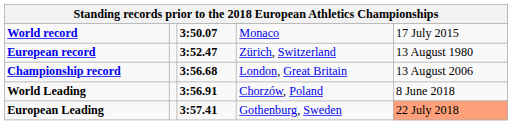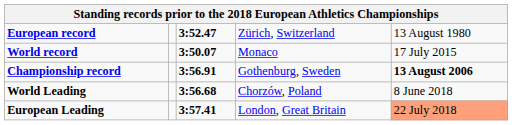 <table class="wikitable" width=75%>
 <tr>
 <th colspan="5">Standing records prior to the 2018 European Athletics Championships</th>
+</tr>
+<tr>
+<td><strong><a href='#'>European record</a></strong></td>
+<td></td>
+<td><strong>3:52.47</strong></td>
+<td><a href='#'>Zürich</a>, <a href='#'>Switzerland</a></td>
+<td>13 August 1980</td>
 </tr>
 <tr>
 <td><strong><a href='#'>World record</a></strong></td>
 <td></td>
 <td><strong>3:50.07</strong></td>
 <td><a href='#'>Monaco</a></td>
 <td>17 July 2015</td>
 </tr>
 <tr>
-<td><strong><a href='#'>European record</a></strong></td>
-<td></td>
-<td><strong>3:52.47</strong></td>
-<td><a href='#'>Zürich</a>, <a href='#'>Switzerland</a></td>
-<td>13 August 1980</td>
-</tr>
-<tr>
 <td><strong><a href='#'>Championship record</a></strong></td>
 <td></td>
-<td><strong>3:56.68</strong></td>
-<td><a href='#'>London</a>, <a href='#'>Great Britain</a></td>
-<td>13 August 2006</td>
+<td><strong>3:56.91</strong></td>
+<td><a href='#'>Gothenburg</a>, <a href='#'>Sweden</a></td>
+<td><strong>13 August 2006</strong></td>
 </tr>
 <tr>
 <td><strong>World Leading</strong></td>
 <td></td>
-<td><strong>3:56.91</strong></td>
+<td><strong>3:56.68</strong></td>
 <td><a href='#'>Chorzów</a>, <a href='#'>Poland</a></td>
 <td>8 June 2018</td>
 </tr>
 <tr>
 <td><strong>European Leading</strong></td>
 <td></td>
 <td><strong> 3:57.41 </strong></td>
-<td><a href='#'>Gothenburg</a>, <a href='#'>Sweden</a></td>
+<td><a href='#'>London</a>, <a href='#'>Great Britain</a></td>
 <td style="background: lightsalmon;">22 July 2018</td>
 </tr>
 </table>
